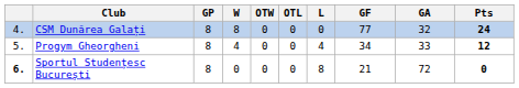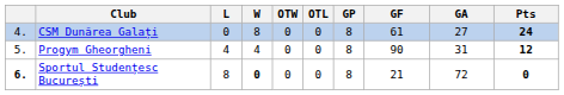 <table class="wikitable">
 <tr>
 <th width="30"></th>
 <th width="200">Club</th>
-<th width="30">GP</th>
+<th width="30">L</th>
 <th width="30">W</th>
 <th width="30">OTW</th>
 <th width="30">OTL</th>
-<th width="30">L</th>
+<th width="30">GP</th>
 <th width="70">GF</th>
 <th width="70">GA</th>
 <th width="70">Pts</th>
 </tr>
 <tr bgcolor="#BCD2EE" align="center">
 <td>4.</td>
 <td align="left"><a href='#'>CSM Dunărea Galați</a></td>
-<td>8</td>
+<td>0</td>
 <td>8</td>
 <td>0</td>
 <td>0</td>
-<td>0</td>
-<td>77</td>
-<td>32</td>
+<td>8</td>
+<td>61</td>
+<td>27</td>
 <td><strong>24</strong></td>
 </tr>
 <tr bgcolor="#FFFFFF" align="center">
 <td>5.</td>
 <td align="left"><a href='#'>Progym Gheorgheni</a></td>
-<td>8</td>
+<td>4</td>
 <td>4</td>
 <td>0</td>
 <td>0</td>
-<td>4</td>
-<td>34</td>
-<td>33</td>
+<td>8</td>
+<td>90</td>
+<td>31</td>
 <td><strong>12</strong></td>
 </tr>
 <tr bgcolor="#FFFFFF" align="center">
 <td><strong>6.</strong></td>
 <td align="left"><a href='#'>Sportul Studențesc București</a></td>
 <td>8</td>
-<td>0</td>
+<td><strong>0</strong></td>
 <td>0</td>
 <td>0</td>
 <td>8</td>
 <td>21</td>
 <td>72</td>
 <td><strong>0</strong></td>
 </tr>
 </table>
